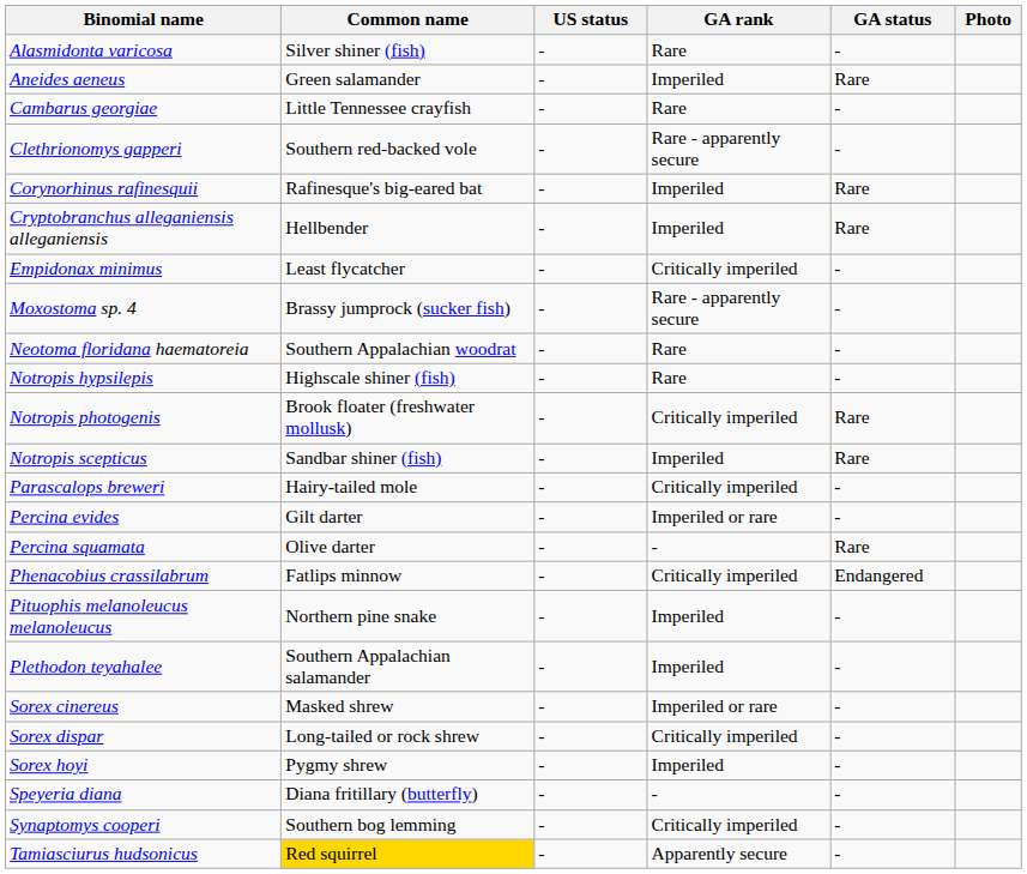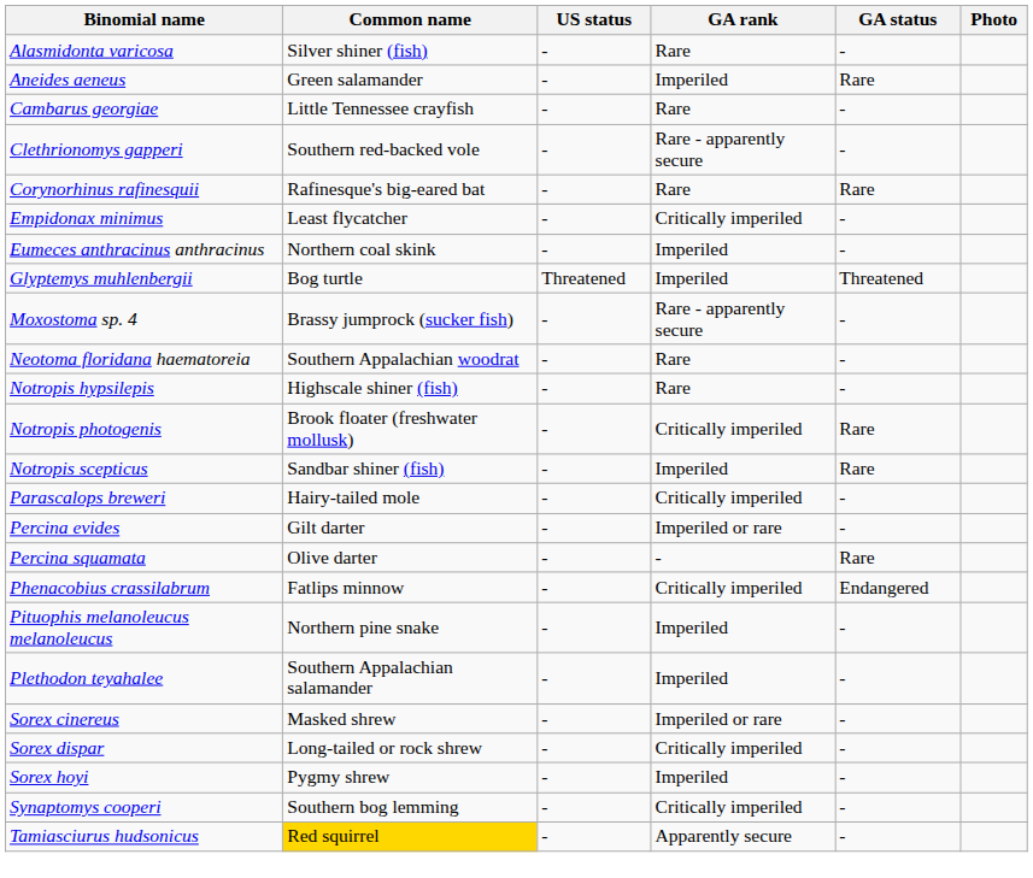 <table border="1" class=wikitable>
 <tr>
 <th width="230">Binomial name</th>
 <th width="210">Common name</th>
 <th width="90">US status</th>
 <th width="150">GA rank</th>
 <th width="100">GA status</th>
 <th width="50">Photo</th>
 </tr>
 <tr>
 <td><em><a href='#'>Alasmidonta varicosa</a></em></td>
 <td>Silver shiner <a href='#'>(fish)</a></td>
 <td>-</td>
 <td>Rare</td>
 <td>-</td>
 <td></td>
 </tr>
 <tr>
 <td><em><a href='#'>Aneides aeneus</a></em></td>
 <td>Green salamander</td>
 <td>-</td>
 <td>Imperiled</td>
 <td>Rare</td>
 <td></td>
 </tr>
 <tr>
 <td><em><a href='#'>Cambarus georgiae</a></em></td>
 <td>Little Tennessee crayfish</td>
 <td>-</td>
 <td>Rare</td>
 <td>-</td>
 <td></td>
 </tr>
 <tr>
 <td><em><a href='#'>Clethrionomys gapperi</a></em></td>
 <td>Southern red-backed vole</td>
 <td>-</td>
 <td>Rare - apparently secure</td>
 <td>-</td>
 <td></td>
 </tr>
 <tr>
 <td><em><a href='#'>Corynorhinus rafinesquii</a></em></td>
 <td>Rafinesque's big-eared bat</td>
 <td>-</td>
-<td>Imperiled</td>
 <td>Rare</td>
-<td></td>
-</tr>
-<tr>
-<td><em><a href='#'>Cryptobranchus alleganiensis</a> alleganiensis</em></td>
-<td>Hellbender</td>
-<td>-</td>
-<td>Imperiled</td>
 <td>Rare</td>
 <td></td>
 </tr>
 <tr>
 <td><em><a href='#'>Empidonax minimus</a></em></td>
 <td>Least flycatcher</td>
 <td>-</td>
 <td>Critically imperiled</td>
 <td>-</td>
+<td></td>
+</tr>
+<tr>
+<td><em><a href='#'>Eumeces anthracinus</a> anthracinus</em></td>
+<td>Northern coal skink</td>
+<td>-</td>
+<td>Imperiled</td>
+<td>-</td>
+<td></td>
+</tr>
+<tr>
+<td><em><a href='#'>Glyptemys muhlenbergii</a></em></td>
+<td>Bog turtle</td>
+<td>Threatened</td>
+<td>Imperiled</td>
+<td>Threatened</td>
 <td></td>
 </tr>
 <tr>
 <td><em><a href='#'>Moxostoma</a> sp. 4</em></td>
 <td>Brassy jumprock (<a href='#'>sucker fish</a>)</td>
 <td>-</td>
 <td>Rare - apparently secure</td>
 <td>-</td>
 <td></td>
 </tr>
 <tr>
 <td><em><a href='#'>Neotoma floridana</a> haematoreia</em></td>
 <td>Southern Appalachian <a href='#'>woodrat</a></td>
 <td>-</td>
 <td>Rare</td>
 <td>-</td>
 <td></td>
 </tr>
 <tr>
 <td><em><a href='#'>Notropis hypsilepis</a></em></td>
 <td>Highscale shiner <a href='#'>(fish)</a></td>
 <td>-</td>
 <td>Rare</td>
 <td>-</td>
 <td></td>
 </tr>
 <tr>
 <td><em><a href='#'>Notropis photogenis</a></em></td>
 <td>Brook floater (freshwater <a href='#'>mollusk</a>)</td>
 <td>-</td>
 <td>Critically imperiled</td>
 <td>Rare</td>
 <td></td>
 </tr>
 <tr>
 <td><em><a href='#'>Notropis scepticus</a></em></td>
 <td>Sandbar shiner <a href='#'>(fish)</a></td>
 <td>-</td>
 <td>Imperiled</td>
 <td>Rare</td>
 <td></td>
 </tr>
 <tr>
 <td><em><a href='#'>Parascalops breweri</a></em></td>
 <td>Hairy-tailed mole</td>
 <td>-</td>
 <td>Critically imperiled</td>
 <td>-</td>
 <td></td>
 </tr>
 <tr>
 <td><em><a href='#'>Percina evides</a></em></td>
 <td>Gilt darter</td>
 <td>-</td>
 <td>Imperiled or rare</td>
 <td>-</td>
 <td></td>
 </tr>
 <tr>
 <td><em><a href='#'>Percina squamata</a></em></td>
 <td>Olive darter</td>
 <td>-</td>
 <td>-</td>
 <td>Rare</td>
 <td></td>
 </tr>
 <tr>
 <td><em><a href='#'>Phenacobius crassilabrum</a></em></td>
 <td>Fatlips minnow</td>
 <td>-</td>
 <td>Critically imperiled</td>
 <td>Endangered</td>
 <td></td>
 </tr>
 <tr>
 <td><em><a href='#'>Pituophis melanoleucus melanoleucus</a></em></td>
 <td>Northern pine snake</td>
 <td>-</td>
 <td>Imperiled</td>
 <td>-</td>
 <td></td>
 </tr>
 <tr>
 <td><em><a href='#'>Plethodon teyahalee</a></em></td>
 <td>Southern Appalachian salamander</td>
 <td>-</td>
 <td>Imperiled</td>
 <td>-</td>
 <td></td>
 </tr>
 <tr>
 <td><em><a href='#'>Sorex cinereus</a></em></td>
 <td>Masked shrew</td>
 <td>-</td>
 <td>Imperiled or rare</td>
 <td>-</td>
 <td></td>
 </tr>
 <tr>
 <td><em><a href='#'>Sorex dispar</a></em></td>
 <td>Long-tailed or rock shrew</td>
 <td>-</td>
 <td>Critically imperiled</td>
 <td>-</td>
 <td></td>
 </tr>
 <tr>
 <td><em><a href='#'>Sorex hoyi</a></em></td>
 <td>Pygmy shrew</td>
 <td>-</td>
 <td>Imperiled</td>
 <td>-</td>
 <td></td>
 </tr>
 <tr>
-<td><em><a href='#'>Speyeria diana</a></em></td>
-<td>Diana fritillary (<a href='#'>butterfly</a>)</td>
-<td>-</td>
-<td>-</td>
-<td>-</td>
-<td></td>
-</tr>
-<tr>
 <td><em><a href='#'>Synaptomys cooperi</a></em></td>
 <td>Southern bog lemming</td>
 <td>-</td>
 <td>Critically imperiled</td>
 <td>-</td>
 <td></td>
 </tr>
 <tr>
 <td><em><a href='#'>Tamiasciurus hudsonicus</a></em></td>
 <td style="background: gold;">Red squirrel</td>
 <td>-</td>
 <td>Apparently secure</td>
 <td>-</td>
 <td></td>
 </tr>
 </table>
